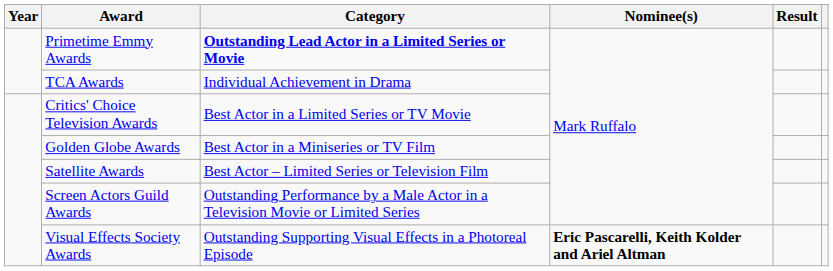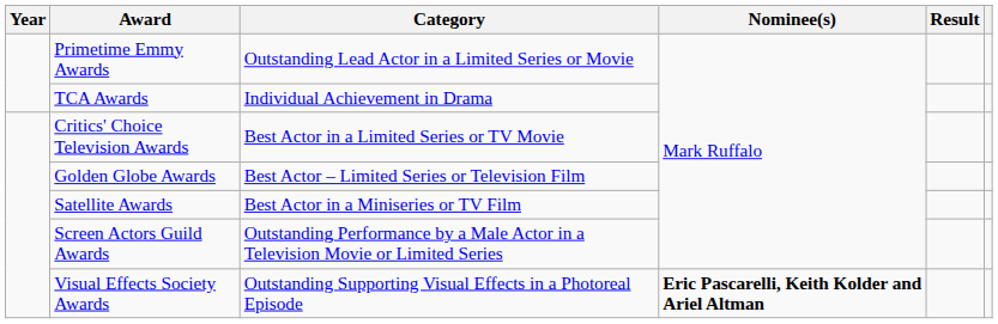 <table class="wikitable sortable">
 <tr>
 <th scope="col">Year</th>
 <th scope="col">Award</th>
 <th scope="col">Category</th>
 <th scope="col">Nominee(s)</th>
 <th scope="col">Result</th>
 <th scope="col" class="unsortable"></th>
 </tr>
 <tr>
 <td rowspan="2"></td>
 <td><a href='#'>Primetime Emmy Awards</a></td>
-<td><strong><a href='#'>Outstanding Lead Actor in a Limited Series or Movie</a></strong></td>
+<td><a href='#'>Outstanding Lead Actor in a Limited Series or Movie</a></td>
 <td rowspan="6"><a href='#'>Mark Ruffalo</a></td>
 <td></td>
 <td align="center"></td>
 </tr>
 <tr>
 <td><a href='#'>TCA Awards</a></td>
 <td><a href='#'>Individual Achievement in Drama</a></td>
 <td></td>
 <td align="center"></td>
 </tr>
 <tr>
 <td rowspan="5"></td>
 <td><a href='#'>Critics' Choice Television Awards</a></td>
 <td><a href='#'>Best Actor in a Limited Series or TV Movie</a></td>
 <td></td>
 <td align="center"></td>
 </tr>
 <tr>
 <td><a href='#'>Golden Globe Awards</a></td>
-<td><a href='#'>Best Actor in a Miniseries or TV Film</a></td>
+<td><a href='#'>Best Actor – Limited Series or Television Film</a></td>
 <td></td>
 <td align="center"></td>
 </tr>
 <tr>
 <td><a href='#'>Satellite Awards</a></td>
-<td><a href='#'>Best Actor – Limited Series or Television Film</a></td>
+<td><a href='#'>Best Actor in a Miniseries or TV Film</a></td>
 <td></td>
 <td align="center"></td>
 </tr>
 <tr>
 <td><a href='#'>Screen Actors Guild Awards</a></td>
 <td><a href='#'>Outstanding Performance by a Male Actor in a Television Movie or Limited Series</a></td>
 <td></td>
 <td align="center"></td>
 </tr>
 <tr>
 <td><a href='#'>Visual Effects Society Awards</a></td>
 <td><a href='#'>Outstanding Supporting Visual Effects in a Photoreal Episode</a></td>
 <td><strong>Eric Pascarelli, Keith Kolder and Ariel Altman </strong></td>
 <td></td>
 <td align="center"></td>
 </tr>
 </table>
